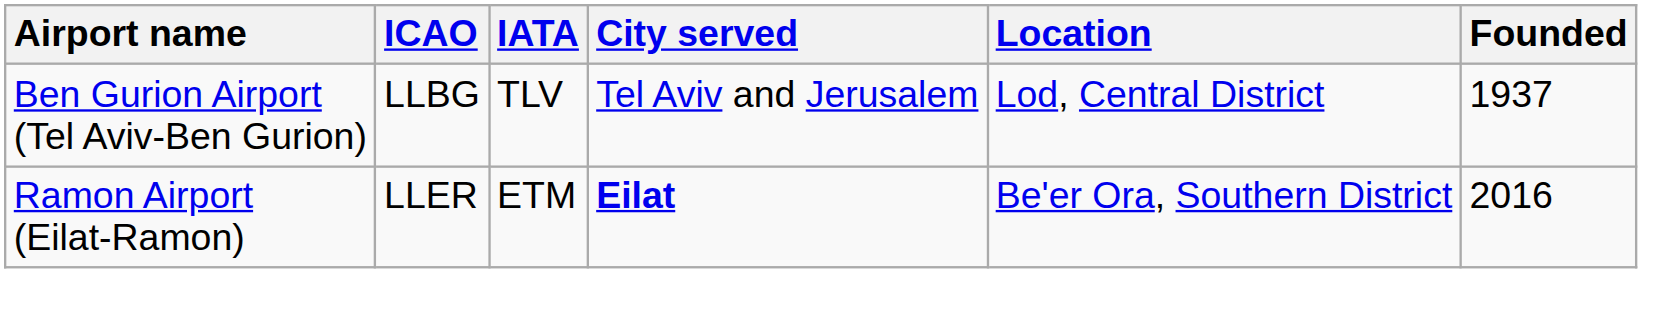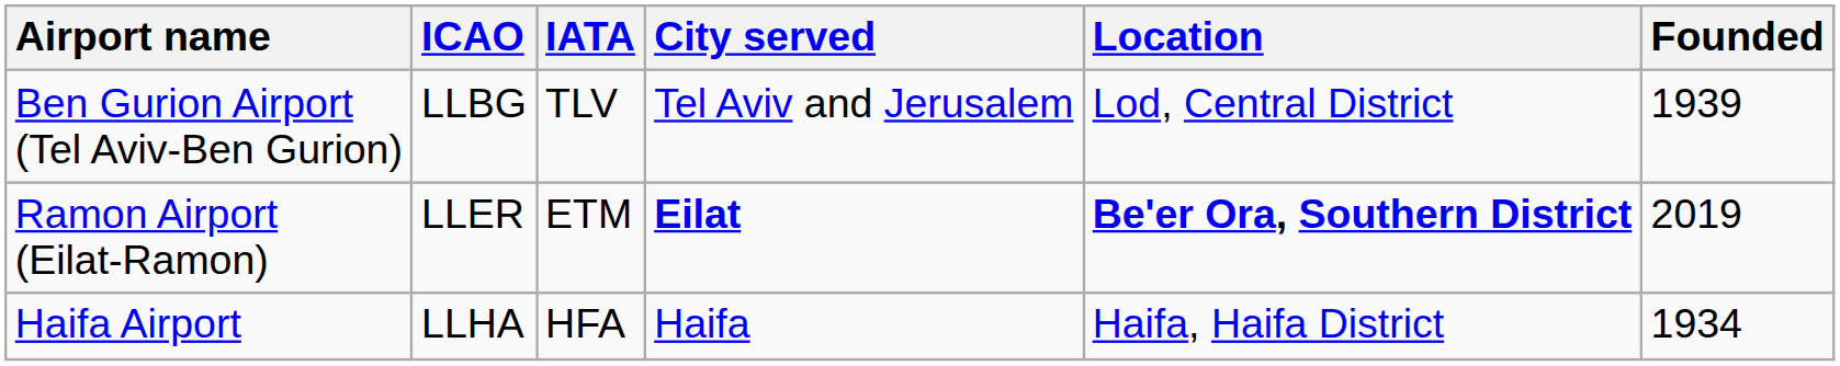 <table class="wikitable sortable">
 <tr valign=baseline>
 <th style="text-align:left;">Airport name</th>
 <th style="text-align:left;"><a href='#'>ICAO</a></th>
 <th style="text-align:left;"><a href='#'>IATA</a></th>
 <th style="text-align:left;"><a href='#'>City served</a></th>
 <th style="text-align:left;"><a href='#'>Location</a></th>
 <th style="text-align:left;">Founded</th>
 </tr>
 <tr valign=top>
 <td><a href='#'>Ben Gurion Airport</a><br>(Tel Aviv-Ben Gurion)</td>
 <td>LLBG</td>
 <td>TLV</td>
 <td><a href='#'>Tel Aviv</a> and <a href='#'>Jerusalem</a></td>
 <td><a href='#'>Lod</a>, <a href='#'>Central District</a></td>
-<td>1937</td>
+<td>1939</td>
 </tr>
 <tr valign=top>
 <td><a href='#'>Ramon Airport</a><br>(Eilat-Ramon)</td>
 <td>LLER</td>
 <td>ETM</td>
 <td><strong><a href='#'>Eilat</a></strong></td>
-<td><a href='#'>Be'er Ora</a>, <a href='#'>Southern District</a></td>
-<td>2016</td>
+<td><strong><a href='#'>Be'er Ora</a>, <a href='#'>Southern District</a></strong></td>
+<td>2019</td>
+</tr>
+<tr valign=top>
+<td><a href='#'>Haifa Airport</a></td>
+<td>LLHA</td>
+<td>HFA</td>
+<td><a href='#'>Haifa</a></td>
+<td><a href='#'>Haifa</a>, <a href='#'>Haifa District</a></td>
+<td>1934</td>
 </tr>
 </table>
